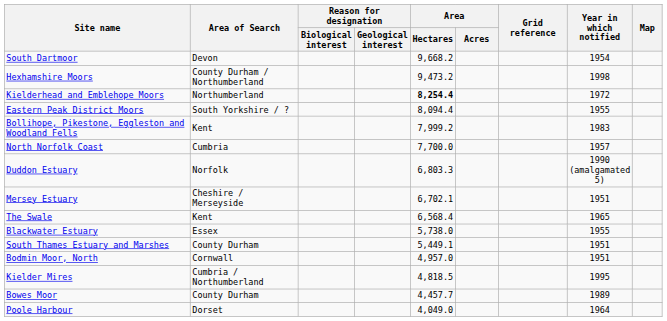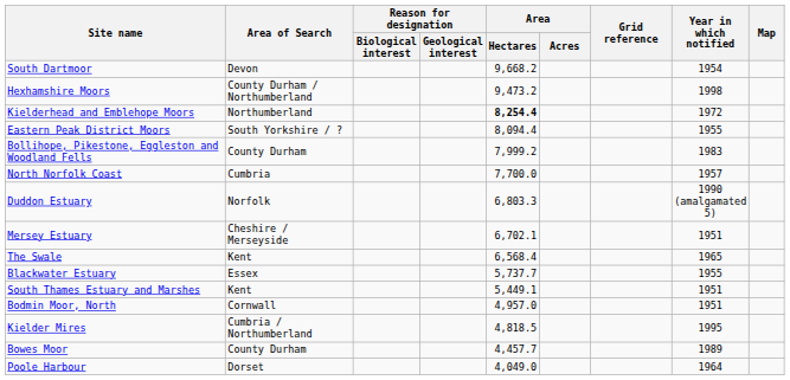 <table class="wikitable">
 <tr>
 <th width="280" rowspan="2">Site name</th>
 <th width="160" rowspan="2">Area of Search</th>
 <th width="160" colspan="2">Reason for designation</th>
 <th width="120" colspan="2">Area</th>
 <th width="100" rowspan="2">Grid reference</th>
 <th width="50" rowspan="2">Year in which notified</th>
 <th width="40" rowspan="2">Map</th>
 </tr>
 <tr>
 <th width="80">Biological interest</th>
 <th width="80">Geological interest</th>
 <th width="60">Hectares</th>
 <th width="60">Acres</th>
 </tr>
 <tr>
 <td><a href='#'>South Dartmoor</a></td>
 <td>Devon</td>
 <td align="center"></td>
 <td align="center"></td>
 <td align="right">9,668.2</td>
 <td align="right"></td>
 <td align="center"></td>
 <td align="center">1954</td>
 <td align="center"></td>
 </tr>
 <tr>
 <td><a href='#'>Hexhamshire Moors</a></td>
 <td>County Durham / Northumberland</td>
 <td align="center"></td>
 <td></td>
 <td align="right">9,473.2</td>
 <td align="right"></td>
 <td align="center"></td>
 <td align="center">1998</td>
 <td align="center"></td>
 </tr>
 <tr>
 <td><a href='#'>Kielderhead and Emblehope Moors</a></td>
 <td>Northumberland</td>
 <td align="center"></td>
 <td></td>
 <td align="right"><strong>8,254.4</strong></td>
 <td align="right"></td>
 <td align="center"></td>
 <td align="center">1972</td>
 <td align="center"></td>
 </tr>
 <tr>
 <td><a href='#'>Eastern Peak District Moors</a></td>
 <td>South Yorkshire / ?</td>
 <td align="center"></td>
 <td align="center"></td>
 <td align="right">8,094.4</td>
 <td align="right"></td>
 <td align="center"></td>
 <td align="center">1955</td>
 <td align="center"></td>
 </tr>
 <tr>
 <td><a href='#'>Bollihope, Pikestone, Eggleston and Woodland Fells</a></td>
-<td>Kent</td>
+<td>County Durham</td>
 <td align="center"></td>
 <td></td>
 <td align="right">7,999.2</td>
 <td align="right"></td>
 <td align="center"></td>
 <td align="center">1983</td>
 <td align="center"></td>
 </tr>
 <tr>
 <td><a href='#'>North Norfolk Coast</a></td>
 <td>Cumbria</td>
 <td align="center"></td>
 <td align="center"></td>
 <td align="right">7,700.0</td>
 <td align="right"></td>
 <td align="center"></td>
 <td align="center">1957</td>
 <td align="center"></td>
 </tr>
 <tr>
 <td><a href='#'>Duddon Estuary</a></td>
 <td>Norfolk</td>
 <td align="center"></td>
 <td align="center"></td>
 <td align="right">6,803.3</td>
 <td align="right"></td>
 <td align="center"></td>
 <td align="center">1990 (amalgamated 5)</td>
 <td align="center"></td>
 </tr>
 <tr>
 <td><a href='#'>Mersey Estuary</a></td>
 <td>Cheshire / Merseyside</td>
 <td align="center"></td>
 <td></td>
 <td align="right">6,702.1</td>
 <td align="right"></td>
 <td align="center"></td>
 <td align="center">1951</td>
 <td align="center"></td>
 </tr>
 <tr>
 <td><a href='#'>The Swale</a></td>
 <td>Kent</td>
 <td align="center"></td>
 <td align="center"></td>
 <td align="right">6,568.4</td>
 <td align="right"></td>
 <td align="center"></td>
 <td align="center">1965</td>
 <td align="center"></td>
 </tr>
 <tr>
 <td><a href='#'>Blackwater Estuary</a></td>
 <td>Essex</td>
 <td align="center"></td>
 <td align="center"></td>
-<td align="right">5,738.0</td>
+<td align="right">5,737.7</td>
 <td align="right"></td>
 <td align="center"></td>
 <td align="center">1955</td>
 <td align="center"></td>
 </tr>
 <tr>
 <td><a href='#'>South Thames Estuary and Marshes</a></td>
-<td>County Durham</td>
+<td>Kent</td>
 <td align="center"></td>
 <td></td>
 <td align="right">5,449.1</td>
 <td align="right"></td>
 <td align="center"></td>
 <td align="center">1951</td>
 <td align="center"></td>
 </tr>
 <tr>
 <td><a href='#'>Bodmin Moor, North</a></td>
 <td>Cornwall</td>
 <td align="center"></td>
 <td></td>
 <td align="right">4,957.0</td>
 <td align="right"></td>
 <td align="center"></td>
 <td align="center">1951</td>
 <td align="center"></td>
 </tr>
 <tr>
 <td><a href='#'>Kielder Mires</a></td>
 <td>Cumbria / Northumberland</td>
 <td align="center"></td>
 <td></td>
 <td align="right">4,818.5</td>
 <td align="right"></td>
 <td align="center"></td>
 <td align="center">1995</td>
 <td align="center"></td>
 </tr>
 <tr>
 <td><a href='#'>Bowes Moor</a></td>
 <td>County Durham</td>
 <td align="center"></td>
 <td></td>
 <td align="right">4,457.7</td>
 <td align="right"></td>
 <td align="center"></td>
 <td align="center">1989</td>
 <td align="center"></td>
 </tr>
 <tr>
 <td><a href='#'>Poole Harbour</a></td>
 <td>Dorset</td>
 <td align="center"></td>
 <td></td>
 <td align="right">4,049.0</td>
 <td align="right"></td>
 <td align="center"></td>
 <td align="center">1964</td>
 <td align="center"></td>
 </tr>
 </table>
